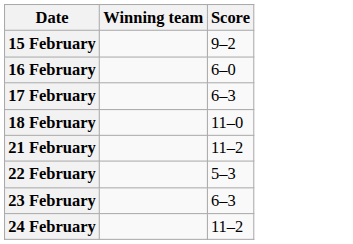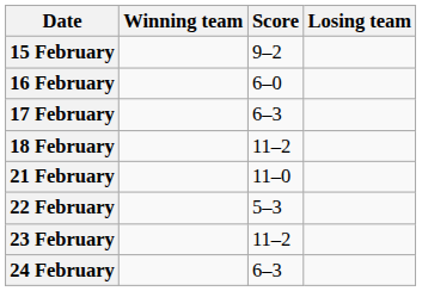 <table class="wikitable plainrowheaders">
 <tr>
 <th scope=col>Date</th>
 <th scope=col>Winning team</th>
 <th scope=col>Score</th>
+<th scope=col>Losing team</th>
 </tr>
 <tr>
 <th scope=row>15 February</th>
 <td></td>
 <td>9–2</td>
+<td></td>
 </tr>
 <tr>
 <th scope=row>16 February</th>
 <td></td>
 <td>6–0</td>
+<td></td>
 </tr>
 <tr>
 <th scope=row>17 February</th>
 <td></td>
 <td>6–3</td>
+<td></td>
 </tr>
 <tr>
 <th scope=row>18 February</th>
 <td></td>
-<td>11–0</td>
+<td>11–2</td>
+<td></td>
 </tr>
 <tr>
 <th scope=row>21 February</th>
 <td></td>
-<td>11–2</td>
+<td>11–0</td>
+<td></td>
 </tr>
 <tr>
 <th scope=row>22 February</th>
 <td></td>
 <td>5–3</td>
+<td></td>
 </tr>
 <tr>
 <th scope=row>23 February</th>
 <td></td>
-<td>6–3</td>
+<td>11–2</td>
+<td></td>
 </tr>
 <tr>
 <th scope=row>24 February</th>
 <td></td>
-<td>11–2</td>
+<td>6–3</td>
+<td></td>
 </tr>
 </table>
